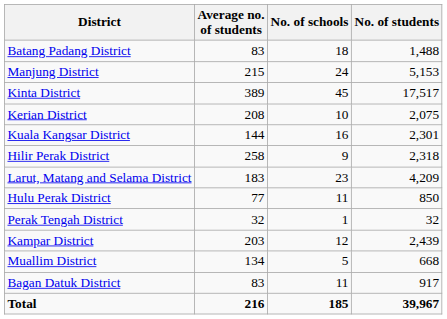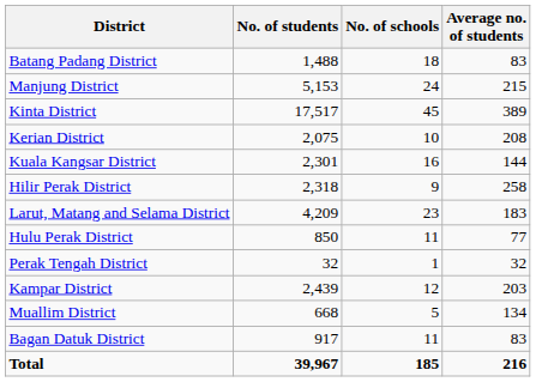 <table class="wikitable sortable">
 <tr>
 <th>District</th>
+<th>No. of students</th>
+<th>No. of schools</th>
 <th>Average no.<br>of students</th>
-<th>No. of schools</th>
-<th>No. of students</th>
 </tr>
 <tr>
 <td><a href='#'>Batang Padang District</a></td>
+<td style="text-align:right;">1,488</td>
+<td style="text-align:right;">18</td>
 <td style="text-align:right;">83</td>
-<td style="text-align:right;">18</td>
-<td style="text-align:right;">1,488</td>
 </tr>
 <tr>
 <td><a href='#'>Manjung District</a></td>
+<td style="text-align:right;">5,153</td>
+<td style="text-align:right;">24</td>
 <td style="text-align:right;">215</td>
-<td style="text-align:right;">24</td>
-<td style="text-align:right;">5,153</td>
 </tr>
 <tr>
 <td><a href='#'>Kinta District</a></td>
+<td style="text-align:right;">17,517</td>
+<td style="text-align:right;">45</td>
 <td style="text-align:right;">389</td>
-<td style="text-align:right;">45</td>
-<td style="text-align:right;">17,517</td>
 </tr>
 <tr>
 <td><a href='#'>Kerian District</a></td>
+<td style="text-align:right;">2,075</td>
+<td style="text-align:right;">10</td>
 <td style="text-align:right;">208</td>
-<td style="text-align:right;">10</td>
-<td style="text-align:right;">2,075</td>
 </tr>
 <tr>
 <td><a href='#'>Kuala Kangsar District</a></td>
+<td style="text-align:right;">2,301</td>
+<td style="text-align:right;">16</td>
 <td style="text-align:right;">144</td>
-<td style="text-align:right;">16</td>
-<td style="text-align:right;">2,301</td>
 </tr>
 <tr>
 <td><a href='#'>Hilir Perak District</a></td>
+<td style="text-align:right;">2,318</td>
+<td style="text-align:right;">9</td>
 <td style="text-align:right;">258</td>
-<td style="text-align:right;">9</td>
-<td style="text-align:right;">2,318</td>
 </tr>
 <tr>
 <td><a href='#'>Larut, Matang and Selama District</a></td>
+<td style="text-align:right;">4,209</td>
+<td style="text-align:right;">23</td>
 <td style="text-align:right;">183</td>
-<td style="text-align:right;">23</td>
-<td style="text-align:right;">4,209</td>
 </tr>
 <tr>
 <td><a href='#'>Hulu Perak District</a></td>
+<td style="text-align:right;">850</td>
+<td style="text-align:right;">11</td>
 <td style="text-align:right;">77</td>
-<td style="text-align:right;">11</td>
-<td style="text-align:right;">850</td>
 </tr>
 <tr>
 <td><a href='#'>Perak Tengah District</a></td>
 <td style="text-align:right;">32</td>
 <td style="text-align:right;">1</td>
 <td style="text-align:right;">32</td>
 </tr>
 <tr>
 <td><a href='#'>Kampar District</a></td>
+<td style="text-align:right;">2,439</td>
+<td style="text-align:right;">12</td>
 <td style="text-align:right;">203</td>
-<td style="text-align:right;">12</td>
-<td style="text-align:right;">2,439</td>
 </tr>
 <tr>
 <td><a href='#'>Muallim District</a></td>
+<td style="text-align:right;">668</td>
+<td style="text-align:right;">5</td>
 <td style="text-align:right;">134</td>
-<td style="text-align:right;">5</td>
-<td style="text-align:right;">668</td>
 </tr>
 <tr>
 <td><a href='#'>Bagan Datuk District</a></td>
+<td style="text-align:right;">917</td>
+<td style="text-align:right;">11</td>
 <td style="text-align:right;">83</td>
-<td style="text-align:right;">11</td>
-<td style="text-align:right;">917</td>
 </tr>
 <tr>
 <td><strong>Total</strong></td>
+<td style="text-align:right;"><strong>39,967</strong></td>
+<td style="text-align:right;"><strong>185</strong></td>
 <td style="text-align:right;"><strong>216</strong></td>
-<td style="text-align:right;"><strong>185</strong></td>
-<td style="text-align:right;"><strong>39,967</strong></td>
 </tr>
 </table>
